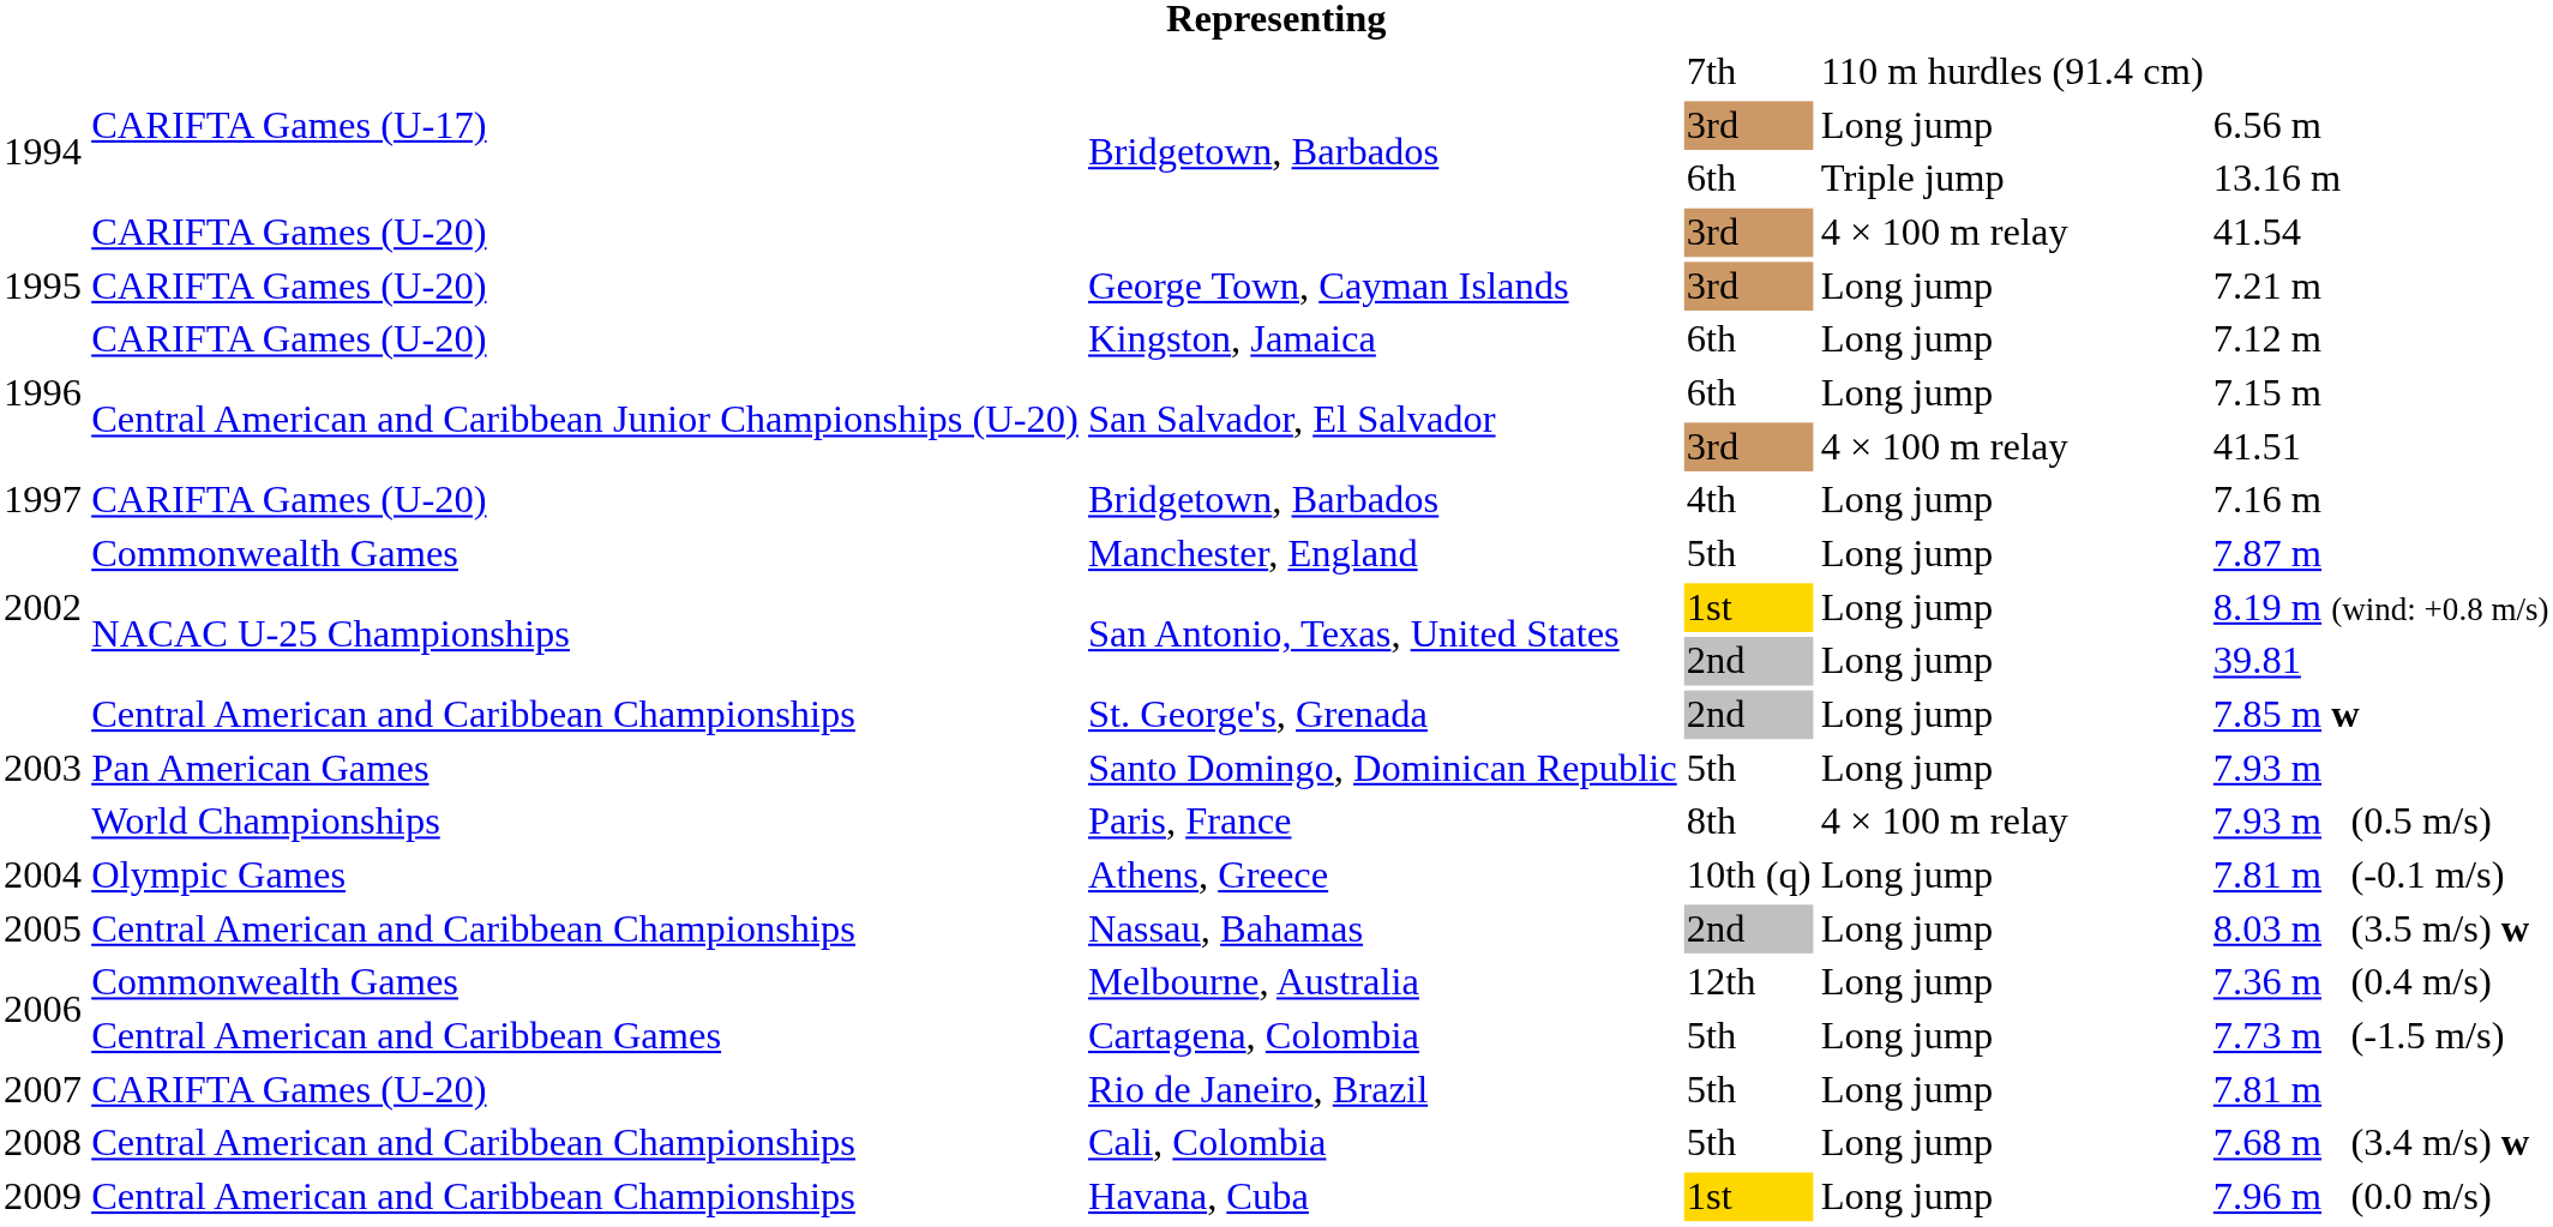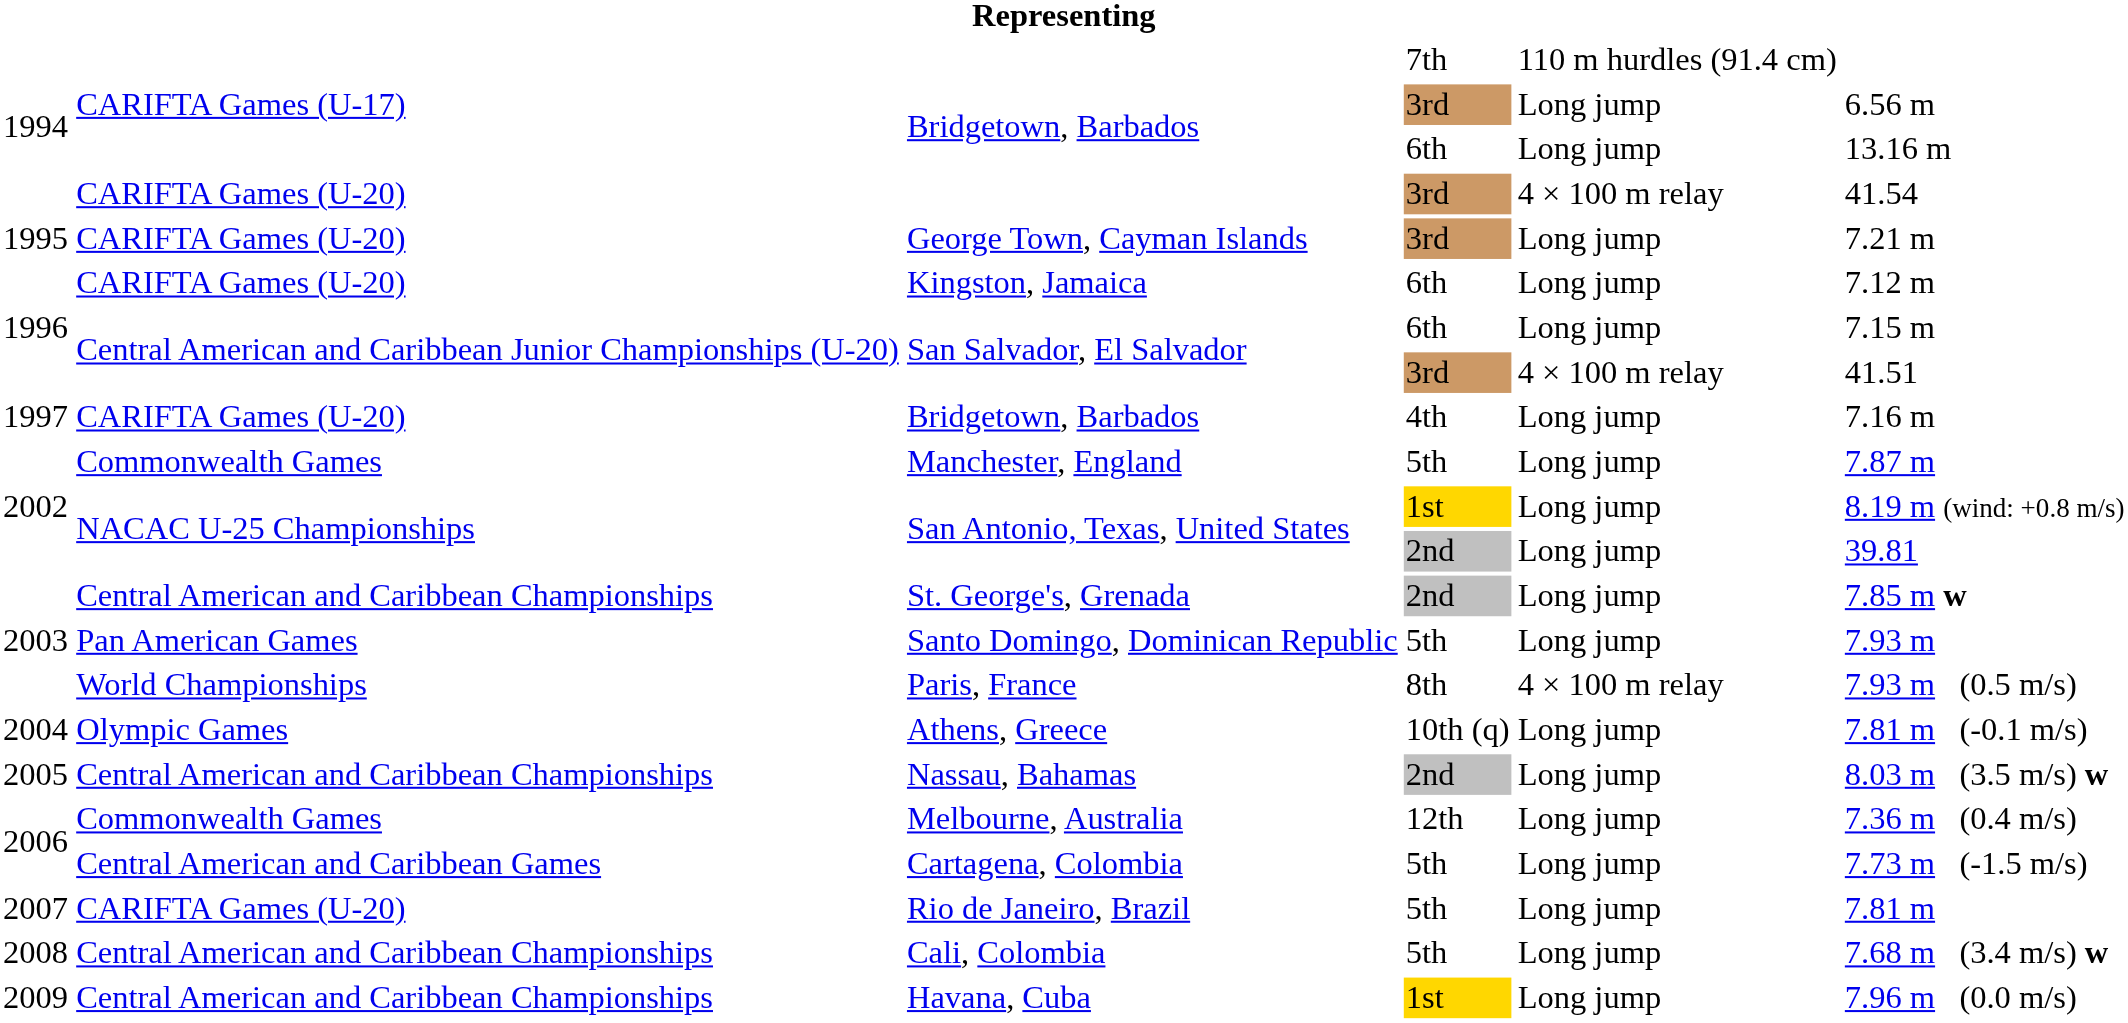 <table>
 <tr>
 <th colspan="6">Representing </th>
 </tr>
 <tr>
 <td rowspan = "4">1994</td>
 <td rowspan = "3"><a href='#'>CARIFTA Games (U-17)</a></td>
 <td rowspan = "4"><a href='#'>Bridgetown</a>, <a href='#'>Barbados</a></td>
 <td>7th</td>
 <td>110 m hurdles (91.4 cm)</td>
 <td></td>
 </tr>
 <tr>
 <td bgcolor=cc9966>3rd</td>
 <td>Long jump</td>
 <td>6.56 m</td>
 </tr>
 <tr>
 <td>6th</td>
-<td>Triple jump</td>
+<td>Long jump</td>
 <td>13.16 m</td>
 </tr>
 <tr>
 <td><a href='#'>CARIFTA Games (U-20)</a></td>
 <td bgcolor=cc9966>3rd</td>
 <td>4 × 100 m relay</td>
 <td>41.54</td>
 </tr>
 <tr>
 <td>1995</td>
 <td><a href='#'>CARIFTA Games (U-20)</a></td>
 <td><a href='#'>George Town</a>, <a href='#'>Cayman Islands</a></td>
 <td bgcolor=cc9966>3rd</td>
 <td>Long jump</td>
 <td>7.21 m</td>
 </tr>
 <tr>
 <td rowspan = "3">1996</td>
 <td><a href='#'>CARIFTA Games (U-20)</a></td>
 <td><a href='#'>Kingston</a>, <a href='#'>Jamaica</a></td>
 <td>6th</td>
 <td>Long jump</td>
 <td>7.12 m</td>
 </tr>
 <tr>
 <td rowspan = "2"><a href='#'>Central American and Caribbean Junior Championships (U-20)</a></td>
 <td rowspan = "2"><a href='#'>San Salvador</a>, <a href='#'>El Salvador</a></td>
 <td>6th</td>
 <td>Long jump</td>
 <td>7.15 m</td>
 </tr>
 <tr>
 <td bgcolor=cc9966>3rd</td>
 <td>4 × 100 m relay</td>
 <td>41.51</td>
 </tr>
 <tr>
 <td>1997</td>
 <td><a href='#'>CARIFTA Games (U-20)</a></td>
 <td><a href='#'>Bridgetown</a>, <a href='#'>Barbados</a></td>
 <td>4th</td>
 <td>Long jump</td>
 <td>7.16 m</td>
 </tr>
 <tr>
 <td rowspan = "3">2002</td>
 <td><a href='#'>Commonwealth Games</a></td>
 <td><a href='#'>Manchester</a>, <a href='#'>England</a></td>
 <td>5th</td>
 <td>Long jump</td>
 <td><a href='#'>7.87 m</a></td>
 </tr>
 <tr>
 <td rowspan=2><a href='#'>NACAC U-25 Championships</a></td>
 <td rowspan=2><a href='#'>San Antonio, Texas</a>, <a href='#'>United States</a></td>
 <td bgcolor=gold>1st</td>
 <td>Long jump</td>
 <td><a href='#'>8.19 m</a> <small>(wind: +0.8 m/s)</small></td>
 </tr>
 <tr>
 <td bgcolor=silver>2nd</td>
 <td>Long jump</td>
 <td><a href='#'>39.81</a></td>
 </tr>
 <tr>
 <td rowspan = "3">2003</td>
 <td><a href='#'>Central American and Caribbean Championships</a></td>
 <td><a href='#'>St. George's</a>, <a href='#'>Grenada</a></td>
 <td bgcolor=silver>2nd</td>
 <td>Long jump</td>
 <td><a href='#'>7.85 m</a> <strong>w</strong></td>
 </tr>
 <tr>
 <td><a href='#'>Pan American Games</a></td>
 <td><a href='#'>Santo Domingo</a>, <a href='#'>Dominican Republic</a></td>
 <td>5th</td>
 <td>Long jump</td>
 <td><a href='#'>7.93 m</a></td>
 </tr>
 <tr>
 <td><a href='#'>World Championships</a></td>
 <td><a href='#'>Paris</a>, <a href='#'>France</a></td>
 <td>8th</td>
 <td>4 × 100 m relay</td>
 <td><a href='#'>7.93 m</a>   (0.5 m/s)</td>
 </tr>
 <tr>
 <td>2004</td>
 <td><a href='#'>Olympic Games</a></td>
 <td><a href='#'>Athens</a>, <a href='#'>Greece</a></td>
 <td>10th (q)</td>
 <td>Long jump</td>
 <td><a href='#'>7.81 m</a>   (-0.1 m/s)</td>
 </tr>
 <tr>
 <td>2005</td>
 <td><a href='#'>Central American and Caribbean Championships</a></td>
 <td><a href='#'>Nassau</a>, <a href='#'>Bahamas</a></td>
 <td bgcolor="silver">2nd</td>
 <td>Long jump</td>
 <td><a href='#'>8.03 m</a>   (3.5 m/s) <strong>w</strong></td>
 </tr>
 <tr>
 <td rowspan=2>2006</td>
 <td><a href='#'>Commonwealth Games</a></td>
 <td><a href='#'>Melbourne</a>, <a href='#'>Australia</a></td>
 <td>12th</td>
 <td>Long jump</td>
 <td><a href='#'>7.36 m</a>   (0.4 m/s)</td>
 </tr>
 <tr>
 <td><a href='#'>Central American and Caribbean Games</a></td>
 <td><a href='#'>Cartagena</a>, <a href='#'>Colombia</a></td>
 <td>5th</td>
 <td>Long jump</td>
 <td><a href='#'>7.73 m</a>   (-1.5 m/s)</td>
 </tr>
 <tr>
 <td>2007</td>
 <td><a href='#'>CARIFTA Games (U-20)</a></td>
 <td><a href='#'>Rio de Janeiro</a>, <a href='#'>Brazil</a></td>
 <td>5th</td>
 <td>Long jump</td>
 <td><a href='#'>7.81 m</a></td>
 </tr>
 <tr>
 <td>2008</td>
 <td><a href='#'>Central American and Caribbean Championships</a></td>
 <td><a href='#'>Cali</a>, <a href='#'>Colombia</a></td>
 <td>5th</td>
 <td>Long jump</td>
 <td><a href='#'>7.68 m</a>   (3.4 m/s) <strong>w</strong></td>
 </tr>
 <tr>
 <td>2009</td>
 <td><a href='#'>Central American and Caribbean Championships</a></td>
 <td><a href='#'>Havana</a>, <a href='#'>Cuba</a></td>
 <td bgcolor="gold">1st</td>
 <td>Long jump</td>
 <td><a href='#'>7.96 m</a>   (0.0 m/s)</td>
 </tr>
 </table>
